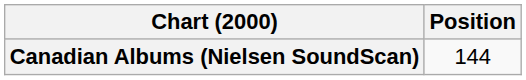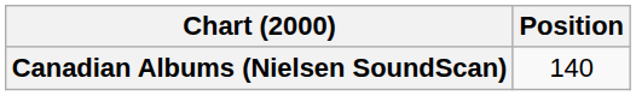 <table class="wikitable plainrowheaders" style="text-align:center">
 <tr>
 <th>Chart (2000)</th>
 <th>Position</th>
 </tr>
 <tr>
 <th scope="row">Canadian Albums (Nielsen SoundScan)</th>
-<td>144</td>
+<td>140</td>
 </tr>
 </table>
